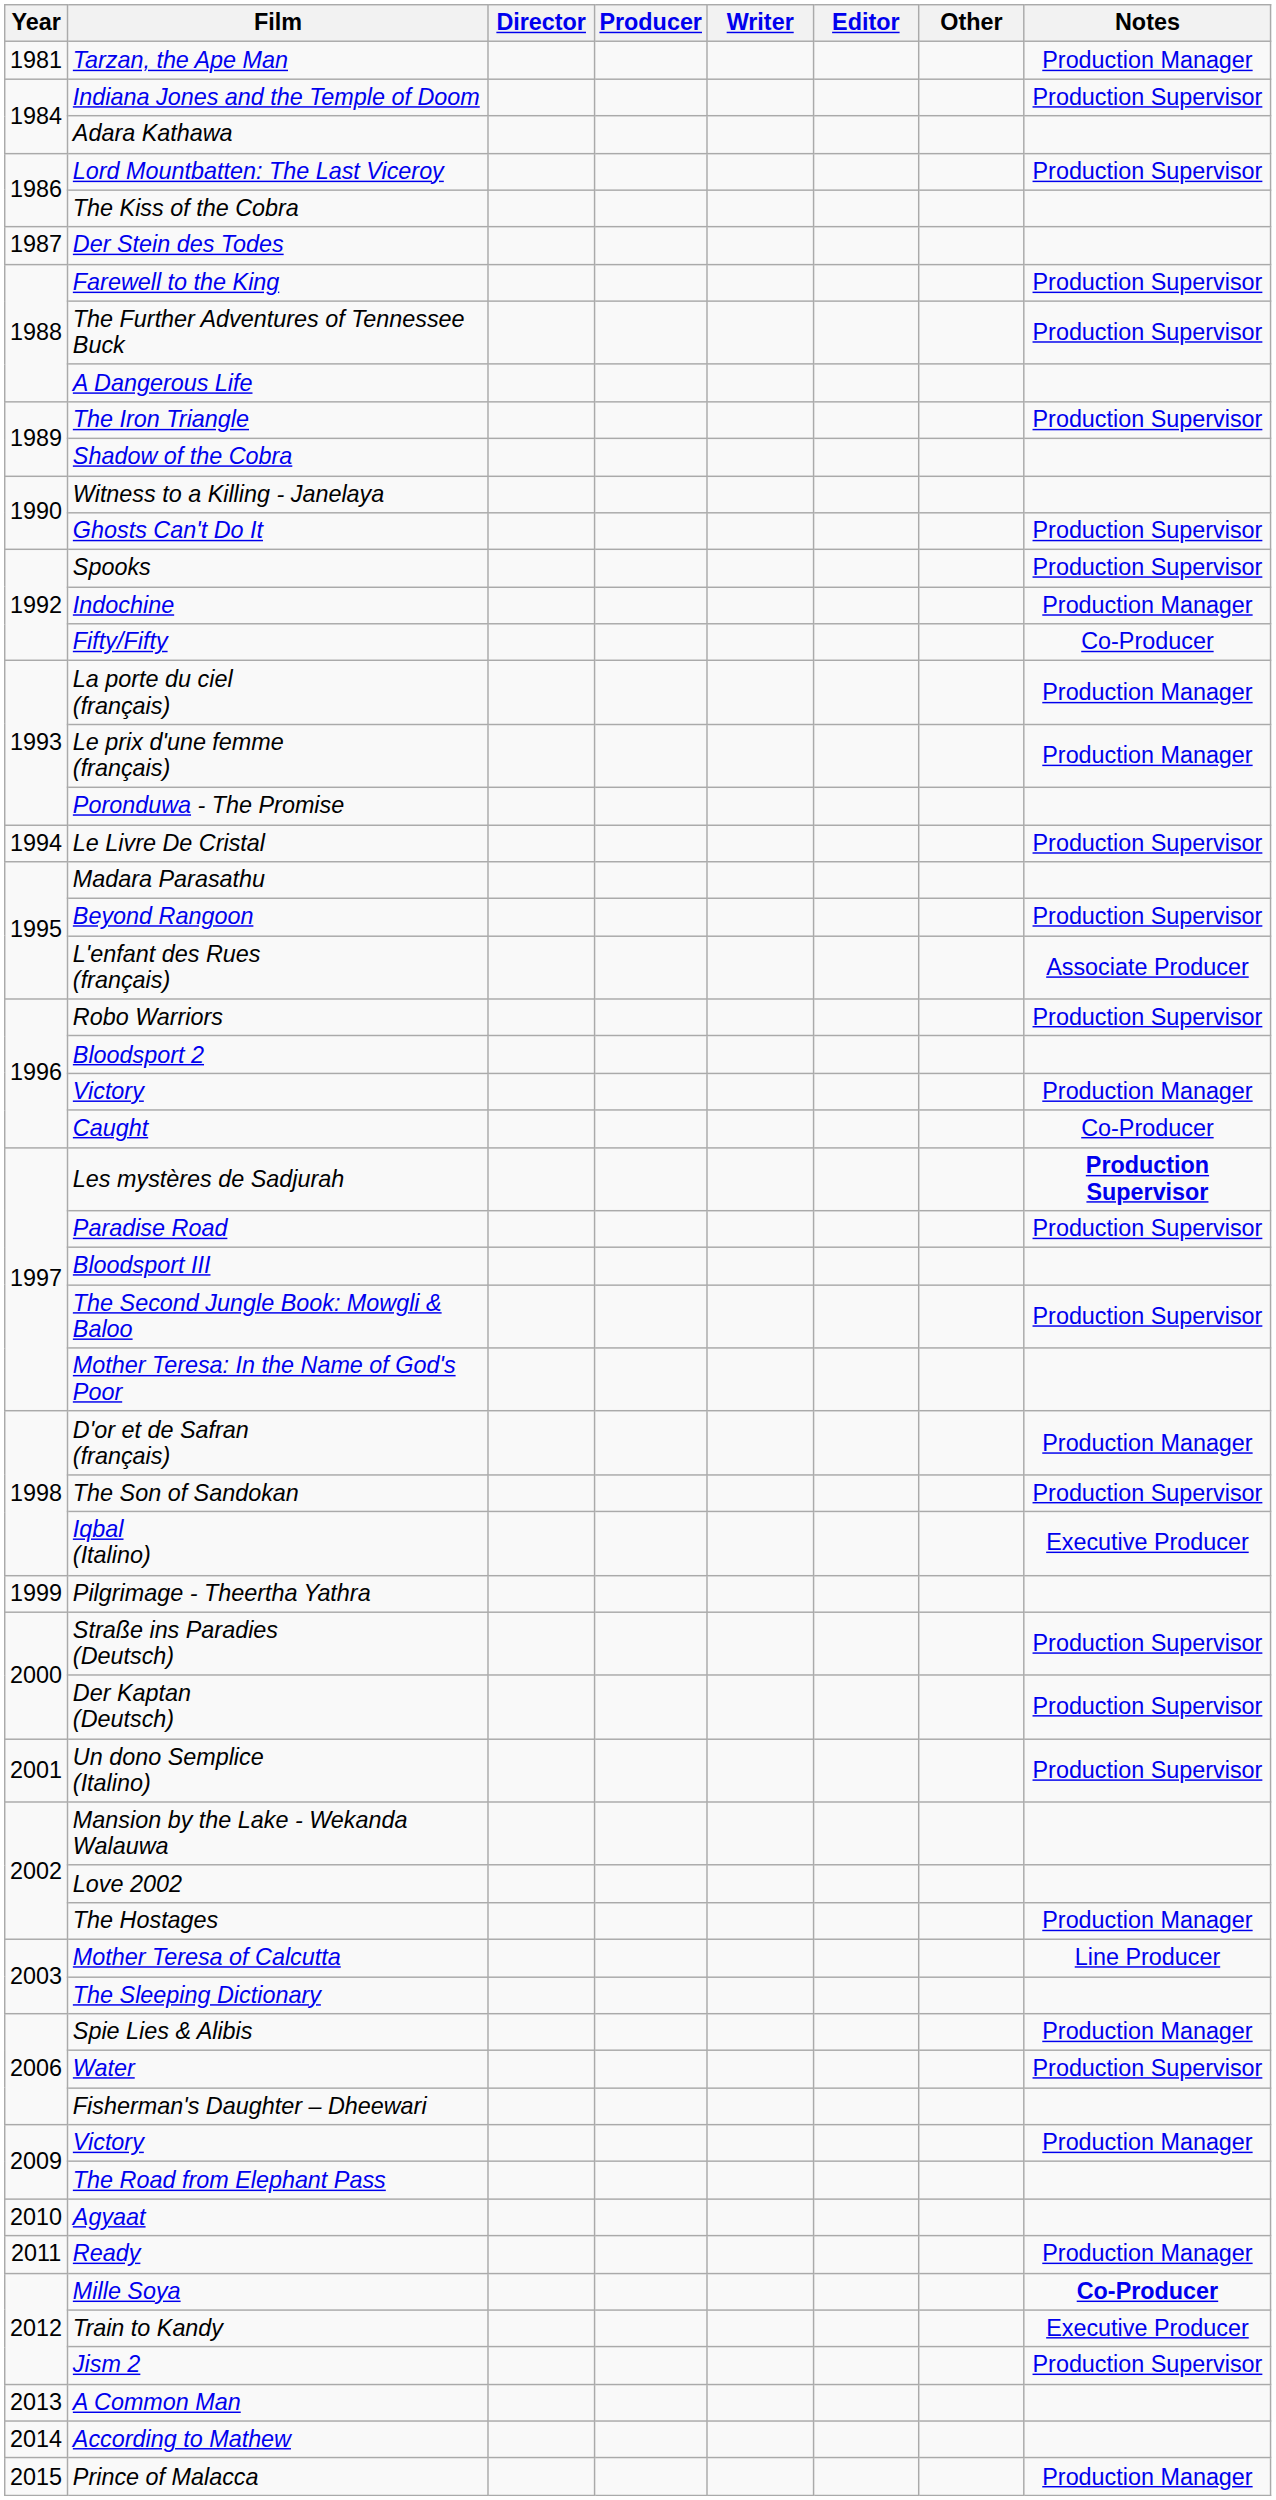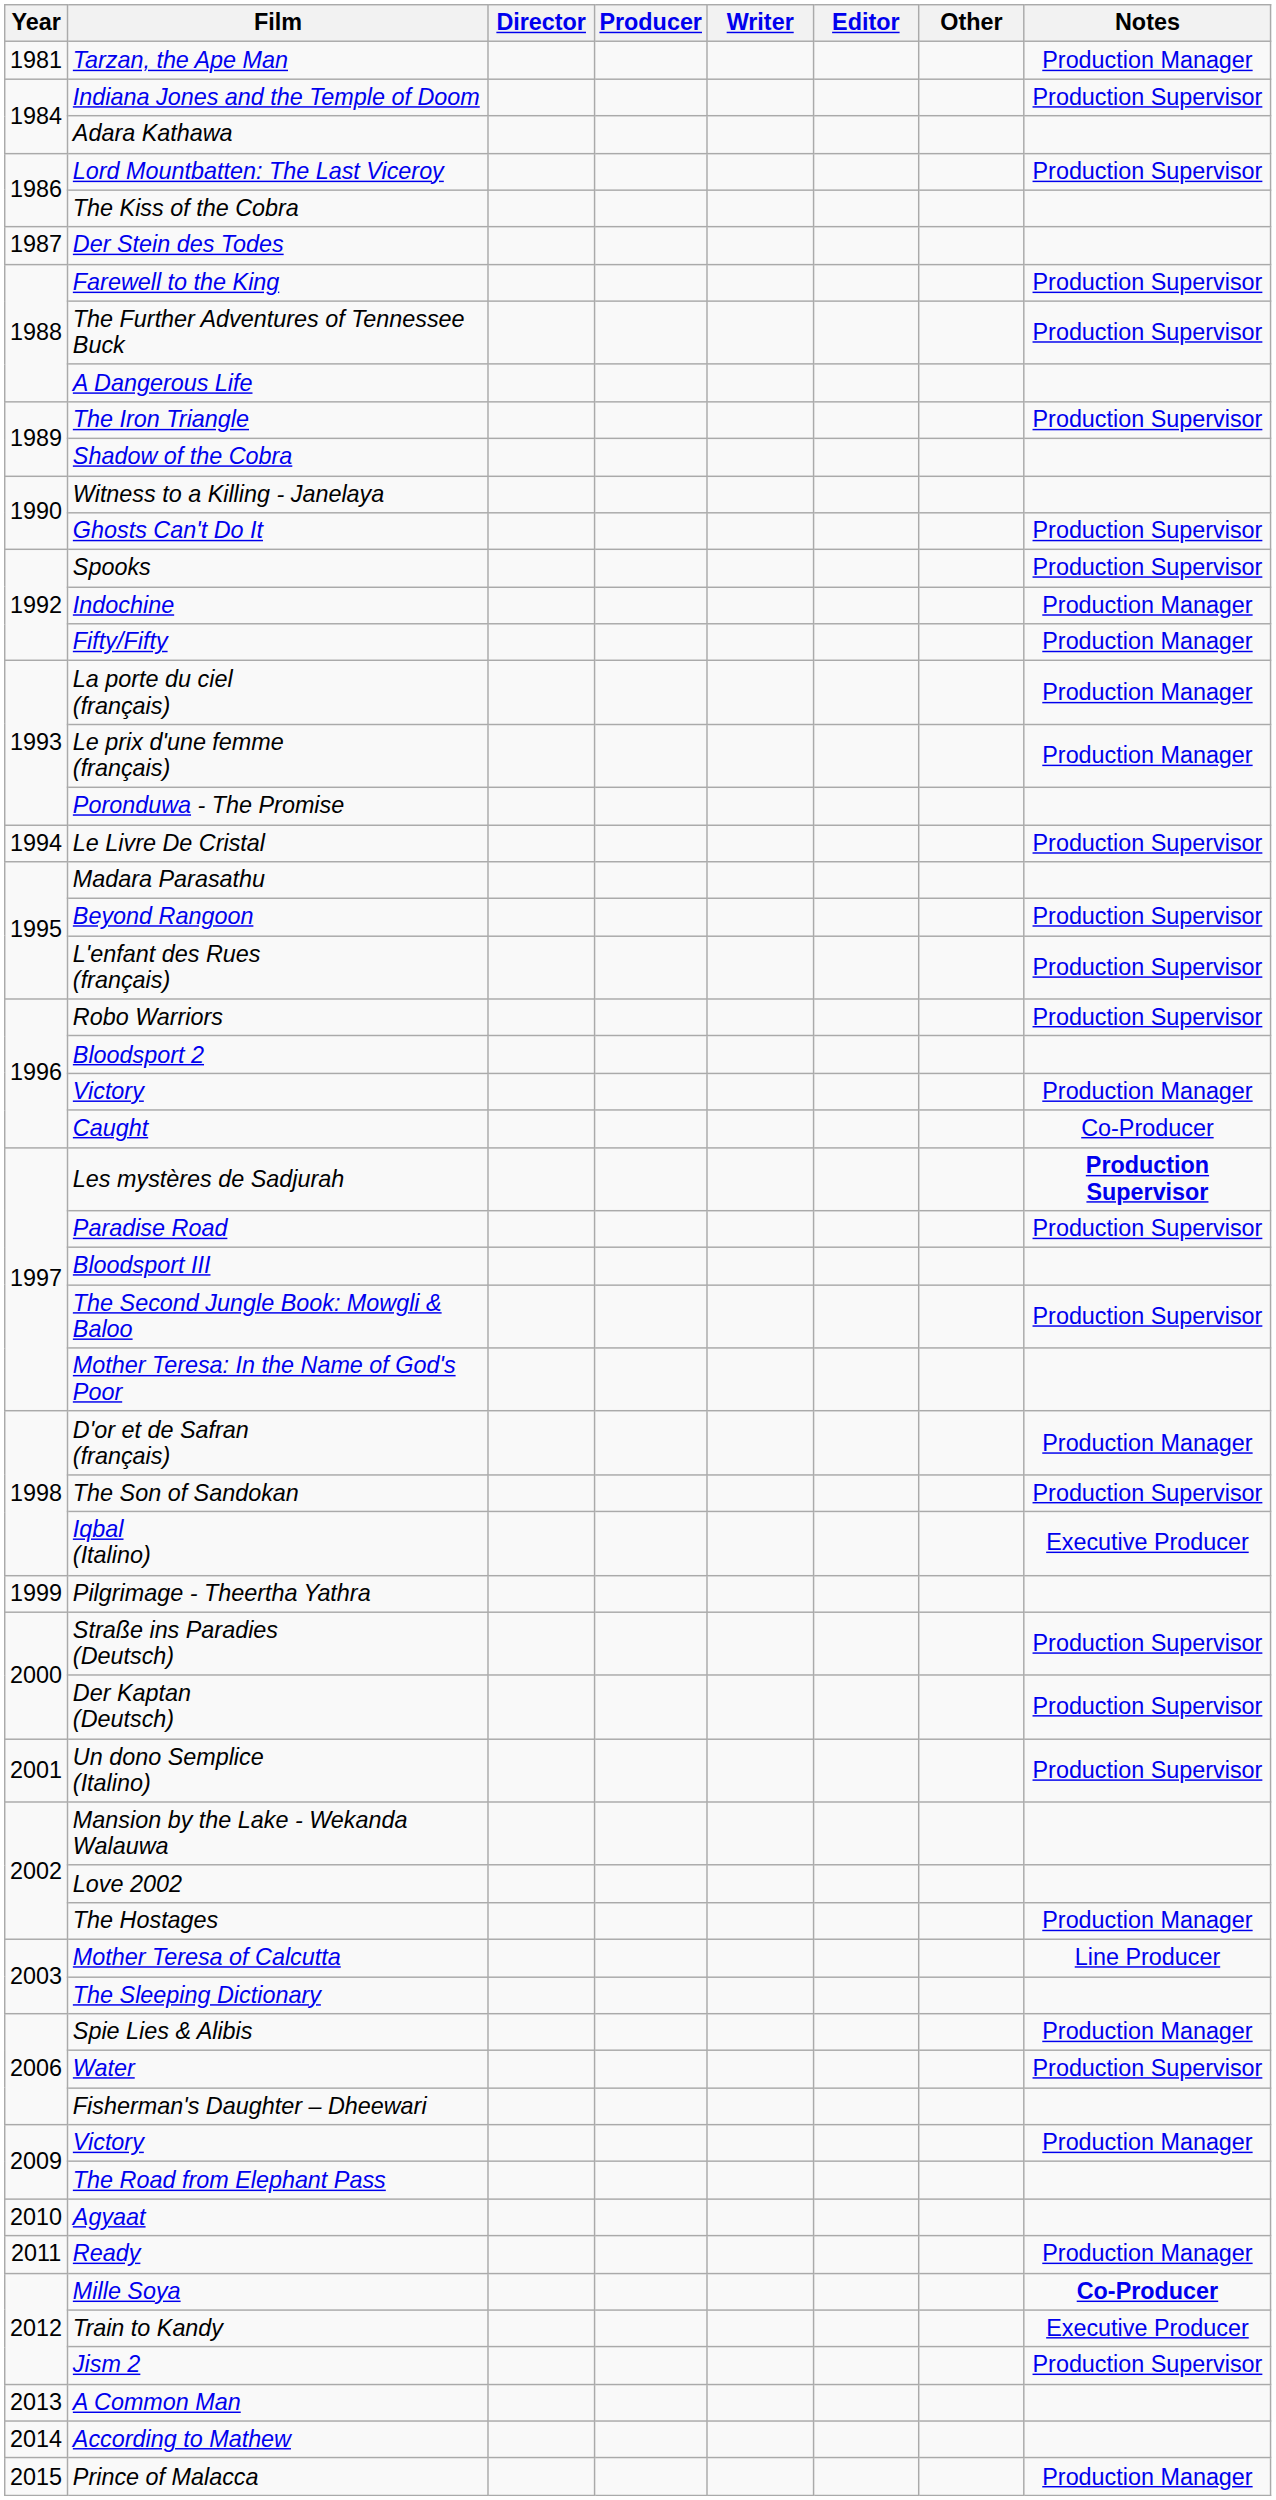 <table class="wikitable sortable" style="text-align:center">
 <tr>
 <th style="width:33px;">Year</th>
 <th>Film</th>
 <th style="width:65px;"><a href='#'>Director</a></th>
 <th width=65><a href='#'>Producer</a></th>
 <th width=65><a href='#'>Writer</a></th>
 <th width=65><a href='#'>Editor</a></th>
 <th width=65>Other</th>
 <th>Notes</th>
 </tr>
 <tr>
 <td>1981</td>
 <td style="text-align:left"><em><a href='#'>Tarzan, the Ape Man</a></em></td>
 <td></td>
 <td></td>
 <td></td>
 <td></td>
 <td></td>
 <td><a href='#'>Production Manager</a></td>
 </tr>
 <tr>
 <td rowspan="2">1984</td>
 <td style="text-align:left"><em><a href='#'>Indiana Jones and the Temple of Doom</a></em></td>
 <td></td>
 <td></td>
 <td></td>
 <td></td>
 <td></td>
 <td><a href='#'>Production Supervisor</a></td>
 </tr>
 <tr>
 <td style="text-align:left"><em>Adara Kathawa</em></td>
 <td></td>
 <td></td>
 <td></td>
 <td></td>
 <td></td>
 <td></td>
 </tr>
 <tr>
 <td rowspan="2">1986</td>
 <td style="text-align:left"><em><a href='#'>Lord Mountbatten: The Last Viceroy</a></em></td>
 <td></td>
 <td></td>
 <td></td>
 <td></td>
 <td></td>
 <td><a href='#'>Production Supervisor</a></td>
 </tr>
 <tr>
 <td style="text-align:left"><em>The Kiss of the Cobra</em></td>
 <td></td>
 <td></td>
 <td></td>
 <td></td>
 <td></td>
 <td></td>
 </tr>
 <tr>
 <td>1987</td>
 <td style="text-align:left"><em><a href='#'>Der Stein des Todes</a></em></td>
 <td></td>
 <td></td>
 <td></td>
 <td></td>
 <td></td>
 <td></td>
 </tr>
 <tr>
 <td rowspan="3">1988</td>
 <td style="text-align:left"><em><a href='#'>Farewell to the King</a></em></td>
 <td></td>
 <td></td>
 <td></td>
 <td></td>
 <td></td>
 <td><a href='#'>Production Supervisor</a></td>
 </tr>
 <tr>
 <td style="text-align:left"><em>The Further Adventures of Tennessee Buck</em></td>
 <td></td>
 <td></td>
 <td></td>
 <td></td>
 <td></td>
 <td><a href='#'>Production Supervisor</a></td>
 </tr>
 <tr>
 <td style="text-align:left"><em><a href='#'>A Dangerous Life</a></em></td>
 <td></td>
 <td></td>
 <td></td>
 <td></td>
 <td></td>
 <td></td>
 </tr>
 <tr>
 <td rowspan="2">1989</td>
 <td style="text-align:left"><em><a href='#'>The Iron Triangle</a></em></td>
 <td></td>
 <td></td>
 <td></td>
 <td></td>
 <td></td>
 <td><a href='#'>Production Supervisor</a></td>
 </tr>
 <tr>
 <td style="text-align:left"><em><a href='#'>Shadow of the Cobra</a></em></td>
 <td></td>
 <td></td>
 <td></td>
 <td></td>
 <td></td>
 <td></td>
 </tr>
 <tr>
 <td rowspan="2">1990</td>
 <td style="text-align:left"><em>Witness to a Killing - Janelaya</em></td>
 <td></td>
 <td></td>
 <td></td>
 <td></td>
 <td></td>
 <td></td>
 </tr>
 <tr>
 <td style="text-align:left"><em><a href='#'>Ghosts Can't Do It</a></em></td>
 <td></td>
 <td></td>
 <td></td>
 <td></td>
 <td></td>
 <td><a href='#'>Production Supervisor</a></td>
 </tr>
 <tr>
 <td rowspan="3">1992</td>
 <td style="text-align:left"><em>Spooks</em></td>
 <td></td>
 <td></td>
 <td></td>
 <td></td>
 <td></td>
 <td><a href='#'>Production Supervisor</a></td>
 </tr>
 <tr>
 <td style="text-align:left"><em><a href='#'>Indochine</a></em></td>
 <td></td>
 <td></td>
 <td></td>
 <td></td>
 <td></td>
 <td><a href='#'>Production Manager</a></td>
 </tr>
 <tr>
 <td style="text-align:left"><em><a href='#'>Fifty/Fifty</a></em></td>
 <td></td>
 <td></td>
 <td></td>
 <td></td>
 <td></td>
-<td><a href='#'>Co-Producer</a></td>
+<td><a href='#'>Production Manager</a></td>
 </tr>
 <tr>
 <td rowspan="3">1993</td>
 <td style="text-align:left"><em>La porte du ciel</em><br><em>(français)</em></td>
 <td></td>
 <td></td>
 <td></td>
 <td></td>
 <td></td>
 <td><a href='#'>Production Manager</a></td>
 </tr>
 <tr>
 <td style="text-align:left"><em>Le prix d'une femme</em><br><em>(français)</em></td>
 <td></td>
 <td></td>
 <td></td>
 <td></td>
 <td></td>
 <td><a href='#'>Production Manager</a></td>
 </tr>
 <tr>
 <td style="text-align:left"><em><a href='#'>Poronduwa</a> - The Promise</em></td>
 <td></td>
 <td></td>
 <td></td>
 <td></td>
 <td></td>
 <td></td>
 </tr>
 <tr>
 <td>1994</td>
 <td style="text-align:left"><em>Le Livre De Cristal</em></td>
 <td></td>
 <td></td>
 <td></td>
 <td></td>
 <td></td>
 <td><a href='#'>Production Supervisor</a></td>
 </tr>
 <tr>
 <td rowspan="3">1995</td>
 <td style="text-align:left"><em>Madara Parasathu</em></td>
 <td></td>
 <td></td>
 <td></td>
 <td></td>
 <td></td>
 <td></td>
 </tr>
 <tr>
 <td style="text-align:left"><em><a href='#'>Beyond Rangoon</a></em></td>
 <td></td>
 <td></td>
 <td></td>
 <td></td>
 <td></td>
 <td><a href='#'>Production Supervisor</a></td>
 </tr>
 <tr>
 <td style="text-align:left"><em>L'enfant des Rues</em><br><em>(français)</em></td>
 <td></td>
 <td></td>
 <td></td>
 <td></td>
 <td></td>
-<td><a href='#'>Associate Producer</a></td>
+<td><a href='#'>Production Supervisor</a></td>
 </tr>
 <tr>
 <td rowspan="4">1996</td>
 <td style="text-align:left"><em>Robo Warriors</em></td>
 <td></td>
 <td></td>
 <td></td>
 <td></td>
 <td></td>
 <td><a href='#'>Production Supervisor</a></td>
 </tr>
 <tr>
 <td style="text-align:left"><em><a href='#'>Bloodsport 2</a></em></td>
 <td></td>
 <td></td>
 <td></td>
 <td></td>
 <td></td>
 <td></td>
 </tr>
 <tr>
 <td style="text-align:left"><em><a href='#'>Victory</a></em></td>
 <td></td>
 <td></td>
 <td></td>
 <td></td>
 <td></td>
 <td><a href='#'>Production Manager</a></td>
 </tr>
 <tr>
 <td style="text-align:left"><em><a href='#'>Caught</a></em></td>
 <td></td>
 <td></td>
 <td></td>
 <td></td>
 <td></td>
 <td><a href='#'>Co-Producer</a></td>
 </tr>
 <tr>
 <td rowspan="5">1997</td>
 <td style="text-align:left"><em>Les mystères de Sadjurah</em></td>
 <td></td>
 <td></td>
 <td></td>
 <td></td>
 <td></td>
 <td><strong><a href='#'>Production Supervisor</a></strong></td>
 </tr>
 <tr>
 <td style="text-align:left"><em><a href='#'>Paradise Road</a></em></td>
 <td></td>
 <td></td>
 <td></td>
 <td></td>
 <td></td>
 <td><a href='#'>Production Supervisor</a></td>
 </tr>
 <tr>
 <td style="text-align:left"><em><a href='#'>Bloodsport III</a></em></td>
 <td></td>
 <td></td>
 <td></td>
 <td></td>
 <td></td>
 <td></td>
 </tr>
 <tr>
 <td style="text-align:left"><em><a href='#'>The Second Jungle Book: Mowgli & Baloo</a></em></td>
 <td></td>
 <td></td>
 <td></td>
 <td></td>
 <td></td>
 <td><a href='#'>Production Supervisor</a></td>
 </tr>
 <tr>
 <td style="text-align:left"><em><a href='#'>Mother Teresa: In the Name of God's Poor</a></em></td>
 <td></td>
 <td></td>
 <td></td>
 <td></td>
 <td></td>
 <td></td>
 </tr>
 <tr>
 <td rowspan="3">1998</td>
 <td style="text-align:left"><em>D'or et de Safran</em><br><em>(français)</em></td>
 <td></td>
 <td></td>
 <td></td>
 <td></td>
 <td></td>
 <td><a href='#'>Production Manager</a></td>
 </tr>
 <tr>
 <td style="text-align:left"><em>The Son of Sandokan</em></td>
 <td></td>
 <td></td>
 <td></td>
 <td></td>
 <td></td>
 <td><a href='#'>Production Supervisor</a></td>
 </tr>
 <tr>
 <td style="text-align:left"><em><a href='#'>Iqbal</a><br>(Italino)</em></td>
 <td></td>
 <td></td>
 <td></td>
 <td></td>
 <td></td>
 <td><a href='#'>Executive Producer</a></td>
 </tr>
 <tr>
 <td>1999</td>
 <td style="text-align:left"><em>Pilgrimage - Theertha Yathra</em></td>
 <td></td>
 <td></td>
 <td></td>
 <td></td>
 <td></td>
 <td></td>
 </tr>
 <tr>
 <td rowspan="2">2000</td>
 <td style="text-align:left"><em>Straße ins Paradies</em><br><em>(Deutsch)</em></td>
 <td></td>
 <td></td>
 <td></td>
 <td></td>
 <td></td>
 <td><a href='#'>Production Supervisor</a></td>
 </tr>
 <tr>
 <td style="text-align:left"><em>Der Kaptan</em><br><em>(Deutsch)</em></td>
 <td></td>
 <td></td>
 <td></td>
 <td></td>
 <td></td>
 <td><a href='#'>Production Supervisor</a></td>
 </tr>
 <tr>
 <td>2001</td>
 <td style="text-align:left"><em>Un dono Semplice</em><br><em>(Italino)</em></td>
 <td></td>
 <td></td>
 <td></td>
 <td></td>
 <td></td>
 <td><a href='#'>Production Supervisor</a></td>
 </tr>
 <tr>
 <td rowspan="3">2002</td>
 <td style="text-align:left"><em>Mansion by the Lake - Wekanda Walauwa</em></td>
 <td></td>
 <td></td>
 <td></td>
 <td></td>
 <td></td>
 <td></td>
 </tr>
 <tr>
 <td style="text-align:left"><em>Love 2002</em></td>
 <td></td>
 <td></td>
 <td></td>
 <td></td>
 <td></td>
 <td></td>
 </tr>
 <tr>
 <td style="text-align:left"><em>The Hostages</em></td>
 <td></td>
 <td></td>
 <td></td>
 <td></td>
 <td></td>
 <td><a href='#'>Production Manager</a></td>
 </tr>
 <tr>
 <td rowspan="2">2003</td>
 <td style="text-align:left"><em><a href='#'>Mother Teresa of Calcutta</a></em></td>
 <td></td>
 <td></td>
 <td></td>
 <td></td>
 <td></td>
 <td><a href='#'>Line Producer</a></td>
 </tr>
 <tr>
 <td style="text-align:left"><em><a href='#'>The Sleeping Dictionary</a></em></td>
 <td></td>
 <td></td>
 <td></td>
 <td></td>
 <td></td>
 <td></td>
 </tr>
 <tr>
 <td rowspan="3">2006</td>
 <td style="text-align:left"><em>Spie Lies & Alibis</em></td>
 <td></td>
 <td></td>
 <td></td>
 <td></td>
 <td></td>
 <td><a href='#'>Production Manager</a></td>
 </tr>
 <tr>
 <td style="text-align:left"><em><a href='#'>Water</a></em></td>
 <td></td>
 <td></td>
 <td></td>
 <td></td>
 <td></td>
 <td><a href='#'>Production Supervisor</a></td>
 </tr>
 <tr>
 <td style="text-align:left"><em>Fisherman's Daughter – Dheewari</em></td>
 <td></td>
 <td></td>
 <td></td>
 <td></td>
 <td></td>
 <td></td>
 </tr>
 <tr>
 <td rowspan="2">2009</td>
 <td style="text-align:left"><em><a href='#'>Victory</a></em></td>
 <td></td>
 <td></td>
 <td></td>
 <td></td>
 <td></td>
 <td><a href='#'>Production Manager</a></td>
 </tr>
 <tr>
 <td style="text-align:left"><em><a href='#'>The Road from Elephant Pass</a></em></td>
 <td></td>
 <td></td>
 <td></td>
 <td></td>
 <td></td>
 <td></td>
 </tr>
 <tr>
 <td>2010</td>
 <td style="text-align:left"><em><a href='#'>Agyaat</a></em></td>
 <td></td>
 <td></td>
 <td></td>
 <td></td>
 <td></td>
 <td></td>
 </tr>
 <tr>
 <td>2011</td>
 <td style="text-align:left"><em><a href='#'>Ready</a></em></td>
 <td></td>
 <td></td>
 <td></td>
 <td></td>
 <td></td>
 <td><a href='#'>Production Manager</a></td>
 </tr>
 <tr>
 <td rowspan="3">2012</td>
 <td style="text-align:left"><em><a href='#'>Mille Soya</a></em></td>
 <td></td>
 <td></td>
 <td></td>
 <td></td>
 <td></td>
 <td><strong><a href='#'>Co-Producer</a></strong></td>
 </tr>
 <tr>
 <td style="text-align:left"><em>Train to Kandy</em></td>
 <td></td>
 <td></td>
 <td></td>
 <td></td>
 <td></td>
 <td><a href='#'>Executive Producer</a></td>
 </tr>
 <tr>
 <td style="text-align:left"><em><a href='#'>Jism 2</a></em></td>
 <td></td>
 <td></td>
 <td></td>
 <td></td>
 <td></td>
 <td><a href='#'>Production Supervisor</a></td>
 </tr>
 <tr>
 <td rowspan="1">2013</td>
 <td style="text-align:left"><em><a href='#'>A Common Man</a></em></td>
 <td></td>
 <td></td>
 <td></td>
 <td></td>
 <td></td>
 <td></td>
 </tr>
 <tr>
 <td>2014</td>
 <td style="text-align:left"><em><a href='#'>According to Mathew</a></em></td>
 <td></td>
 <td></td>
 <td></td>
 <td></td>
 <td></td>
 <td></td>
 </tr>
 <tr>
 <td>2015</td>
 <td style="text-align:left"><em>Prince of Malacca</em></td>
 <td></td>
 <td></td>
 <td></td>
 <td></td>
 <td></td>
 <td><a href='#'>Production Manager</a></td>
 </tr>
 </table>
